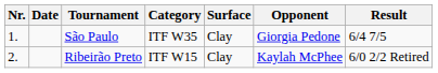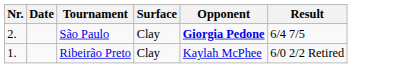 <table class="wikitable">
 <tr>
 <th>Nr.</th>
 <th>Date</th>
 <th>Tournament</th>
-<th>Category</th>
 <th>Surface</th>
 <th>Opponent</th>
 <th>Result</th>
 </tr>
 <tr>
-<td>1.</td>
+<td>2.</td>
 <td></td>
 <td> <a href='#'>São Paulo</a></td>
-<td>ITF W35</td>
 <td>Clay</td>
-<td> <a href='#'>Giorgia Pedone</a></td>
+<td><strong> <a href='#'>Giorgia Pedone</a></strong></td>
 <td>6/4 7/5</td>
 </tr>
 <tr>
-<td>2.</td>
+<td>1.</td>
 <td></td>
 <td> <a href='#'>Ribeirão Preto</a></td>
-<td>ITF W15</td>
 <td>Clay</td>
 <td> <a href='#'>Kaylah McPhee</a></td>
 <td>6/0 2/2 Retired</td>
 </tr>
 </table>
